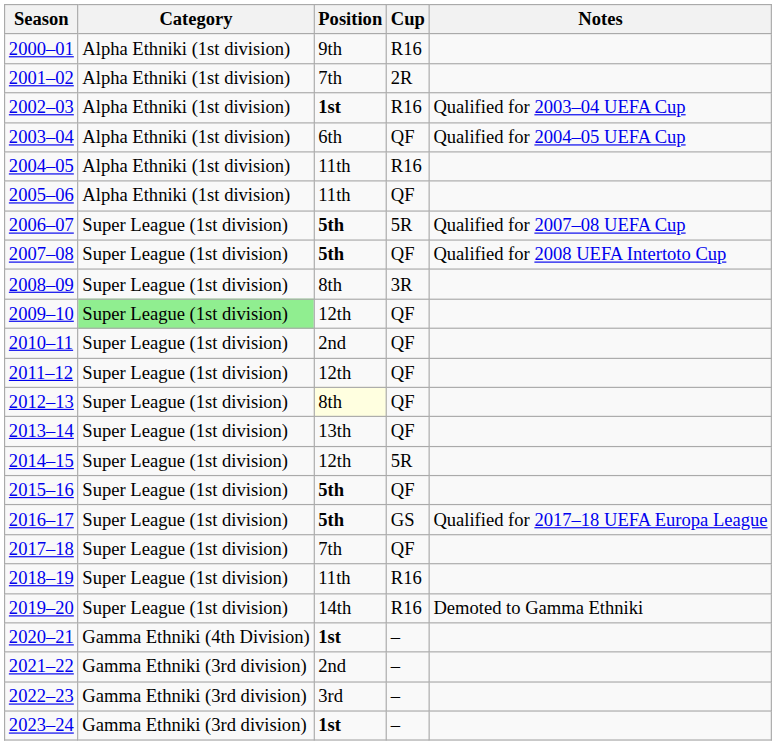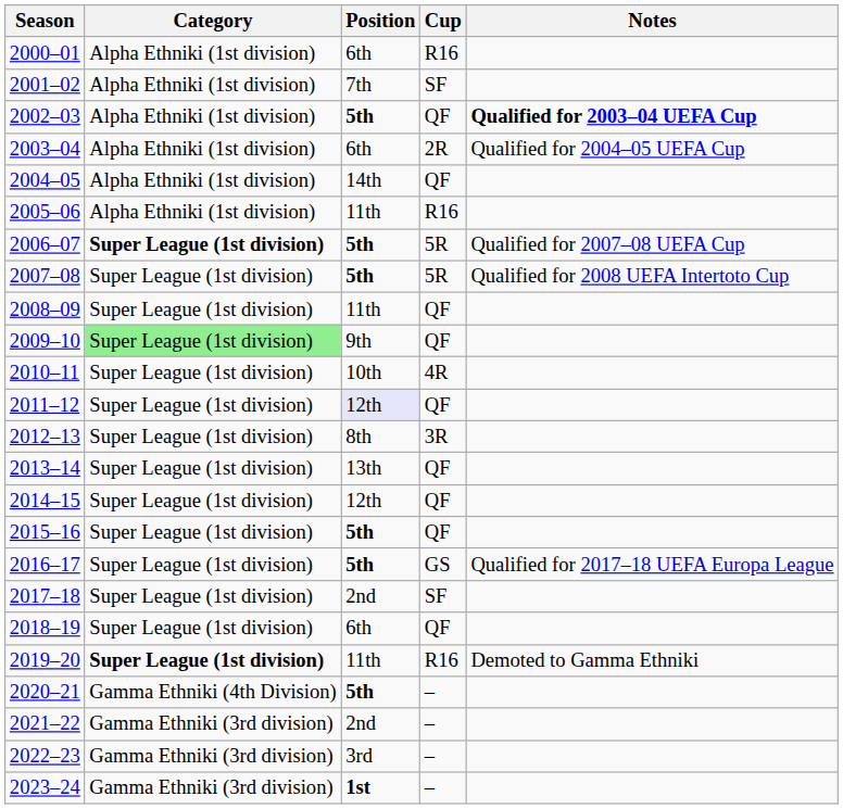 <table class="wikitable">
 <tr>
 <th>Season</th>
 <th>Category</th>
 <th>Position</th>
 <th>Cup</th>
 <th>Notes</th>
 </tr>
 <tr>
 <td><a href='#'>2000–01</a></td>
 <td>Alpha Ethniki (1st division)</td>
-<td>9th</td>
+<td>6th</td>
 <td>R16</td>
 <td></td>
 </tr>
 <tr>
 <td><a href='#'>2001–02</a></td>
 <td>Alpha Ethniki (1st division)</td>
 <td>7th</td>
-<td>2R</td>
+<td>SF</td>
 <td></td>
 </tr>
 <tr>
 <td><a href='#'>2002–03</a></td>
 <td>Alpha Ethniki (1st division)</td>
-<td><strong>1st</strong></td>
-<td>R16</td>
-<td>Qualified for <a href='#'>2003–04 UEFA Cup</a></td>
+<td><strong>5th</strong></td>
+<td>QF</td>
+<td><strong>Qualified for <a href='#'>2003–04 UEFA Cup</a></strong></td>
 </tr>
 <tr>
 <td><a href='#'>2003–04</a></td>
 <td>Alpha Ethniki (1st division)</td>
 <td>6th</td>
-<td>QF</td>
+<td>2R</td>
 <td>Qualified for <a href='#'>2004–05 UEFA Cup</a></td>
 </tr>
 <tr>
 <td><a href='#'>2004–05</a></td>
+<td>Alpha Ethniki (1st division)</td>
+<td>14th</td>
+<td>QF</td>
+<td></td>
+</tr>
+<tr>
+<td><a href='#'>2005–06</a></td>
 <td>Alpha Ethniki (1st division)</td>
 <td>11th</td>
 <td>R16</td>
 <td></td>
 </tr>
 <tr>
-<td><a href='#'>2005–06</a></td>
-<td>Alpha Ethniki (1st division)</td>
-<td>11th</td>
-<td>QF</td>
-<td></td>
-</tr>
-<tr>
 <td><a href='#'>2006–07</a></td>
-<td>Super League (1st division)</td>
+<td><strong>Super League (1st division)</strong></td>
 <td><strong>5th</strong></td>
 <td>5R</td>
 <td>Qualified for <a href='#'>2007–08 UEFA Cup</a></td>
 </tr>
 <tr>
 <td><a href='#'>2007–08</a></td>
 <td>Super League (1st division)</td>
 <td><strong>5th</strong></td>
-<td>QF</td>
+<td>5R</td>
 <td>Qualified for <a href='#'>2008 UEFA Intertoto Cup</a></td>
 </tr>
 <tr>
 <td><a href='#'>2008–09</a></td>
 <td>Super League (1st division)</td>
-<td>8th</td>
-<td>3R</td>
+<td>11th</td>
+<td>QF</td>
 <td></td>
 </tr>
 <tr>
 <td><a href='#'>2009–10</a></td>
 <td style="background: lightgreen;">Super League (1st division)</td>
-<td>12th</td>
+<td>9th</td>
 <td>QF</td>
 <td></td>
 </tr>
 <tr>
 <td><a href='#'>2010–11</a></td>
 <td>Super League (1st division)</td>
-<td>2nd</td>
-<td>QF</td>
+<td>10th</td>
+<td>4R</td>
 <td></td>
 </tr>
 <tr>
 <td><a href='#'>2011–12</a></td>
 <td>Super League (1st division)</td>
-<td>12th</td>
+<td style="background: lavender;">12th</td>
 <td>QF</td>
 <td></td>
 </tr>
 <tr>
 <td><a href='#'>2012–13</a></td>
 <td>Super League (1st division)</td>
-<td style="background: lightyellow;">8th</td>
-<td>QF</td>
+<td>8th</td>
+<td>3R</td>
 <td></td>
 </tr>
 <tr>
 <td><a href='#'>2013–14</a></td>
 <td>Super League (1st division)</td>
 <td>13th</td>
 <td>QF</td>
 <td></td>
 </tr>
 <tr>
 <td><a href='#'>2014–15</a></td>
 <td>Super League (1st division)</td>
 <td>12th</td>
-<td>5R</td>
+<td>QF</td>
 <td></td>
 </tr>
 <tr>
 <td><a href='#'>2015–16</a></td>
 <td>Super League (1st division)</td>
 <td><strong>5th</strong></td>
 <td>QF</td>
 <td></td>
 </tr>
 <tr>
 <td><a href='#'>2016–17</a></td>
 <td>Super League (1st division)</td>
 <td><strong>5th</strong></td>
 <td>GS</td>
 <td>Qualified for <a href='#'>2017–18 UEFA Europa League</a></td>
 </tr>
 <tr>
 <td><a href='#'>2017–18</a></td>
 <td>Super League (1st division)</td>
-<td>7th</td>
-<td>QF</td>
+<td>2nd</td>
+<td>SF</td>
 <td></td>
 </tr>
 <tr>
 <td><a href='#'>2018–19</a></td>
 <td>Super League (1st division)</td>
-<td>11th</td>
-<td>R16</td>
+<td>6th</td>
+<td>QF</td>
 <td></td>
 </tr>
 <tr>
 <td><a href='#'>2019–20</a></td>
-<td>Super League (1st division)</td>
-<td>14th</td>
+<td><strong>Super League (1st division)</strong></td>
+<td>11th</td>
 <td>R16</td>
 <td>Demoted to Gamma Ethniki</td>
 </tr>
 <tr>
 <td><a href='#'>2020–21</a></td>
 <td>Gamma Ethniki (4th Division)</td>
-<td><strong>1st</strong></td>
+<td><strong>5th</strong></td>
 <td>–</td>
 <td></td>
 </tr>
 <tr>
 <td><a href='#'>2021–22</a></td>
 <td>Gamma Ethniki (3rd division)</td>
 <td>2nd</td>
 <td>–</td>
 <td></td>
 </tr>
 <tr>
 <td><a href='#'>2022–23</a></td>
 <td>Gamma Ethniki (3rd division)</td>
 <td>3rd</td>
 <td>–</td>
 <td></td>
 </tr>
 <tr>
 <td><a href='#'>2023–24</a></td>
 <td>Gamma Ethniki (3rd division)</td>
 <td><strong>1st</strong></td>
 <td>–</td>
 <td></td>
 </tr>
 </table>
